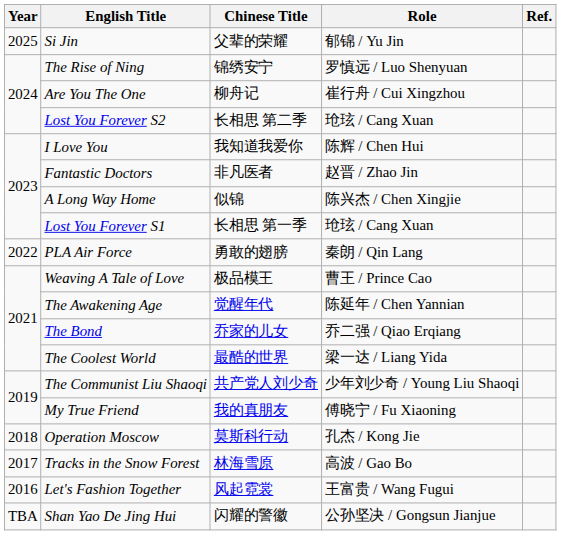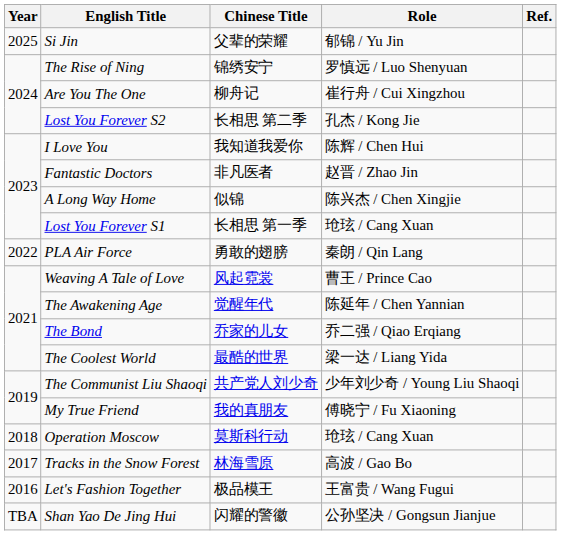 <table class="wikitable">
 <tr>
 <th>Year</th>
 <th>English Title</th>
 <th>Chinese Title</th>
 <th>Role</th>
 <th>Ref.</th>
 </tr>
 <tr>
 <td>2025</td>
 <td><em>Si Jin</em></td>
 <td>父辈的荣耀</td>
 <td>郁锦 / Yu Jin</td>
 <td></td>
 </tr>
 <tr>
 <td rowspan="3">2024</td>
 <td><em>The Rise of Ning</em></td>
 <td>锦绣安宁</td>
 <td>罗慎远 / Luo Shenyuan</td>
 <td></td>
 </tr>
 <tr>
 <td><em>Are You The One</em></td>
 <td>柳舟记</td>
 <td>崔行舟 / Cui Xingzhou</td>
 <td></td>
 </tr>
 <tr>
 <td><em><a href='#'>Lost You Forever</a> S2</em></td>
 <td>长相思 第二季</td>
-<td>玱玹 / Cang Xuan</td>
+<td>孔杰 / Kong Jie</td>
 <td></td>
 </tr>
 <tr>
 <td rowspan="4">2023</td>
 <td><em>I Love You</em></td>
 <td>我知道我爱你</td>
 <td>陈辉 / Chen Hui</td>
 <td></td>
 </tr>
 <tr>
 <td><em>Fantastic Doctors</em></td>
 <td>非凡医者</td>
 <td>赵晋 / Zhao Jin</td>
 <td></td>
 </tr>
 <tr>
 <td><em>A Long Way Home</em></td>
 <td>似锦</td>
 <td>陈兴杰 / Chen Xingjie</td>
 <td></td>
 </tr>
 <tr>
 <td><em><a href='#'>Lost You Forever</a> S1</em></td>
 <td>长相思 第一季</td>
 <td>玱玹 / Cang Xuan</td>
 <td></td>
 </tr>
 <tr>
 <td>2022</td>
 <td><em>PLA Air Force</em></td>
 <td>勇敢的翅膀</td>
 <td>秦朗 / Qin Lang</td>
 <td></td>
 </tr>
 <tr>
 <td rowspan="4">2021</td>
 <td><em>Weaving A Tale of Love</em></td>
-<td>极品模王</td>
+<td><a href='#'>风起霓裳</a></td>
 <td>曹王 / Prince Cao</td>
 <td></td>
 </tr>
 <tr>
 <td><em>The Awakening Age</em></td>
 <td><a href='#'>觉醒年代</a></td>
 <td>陈延年 / Chen Yannian</td>
 <td></td>
 </tr>
 <tr>
 <td><a href='#'><em>The Bond</em></a></td>
 <td><a href='#'>乔家的儿女</a></td>
 <td>乔二强 / Qiao Erqiang</td>
 <td></td>
 </tr>
 <tr>
 <td><em>The Coolest World</em></td>
 <td><a href='#'>最酷的世界</a></td>
 <td>梁一达 / Liang Yida</td>
 <td></td>
 </tr>
 <tr>
 <td rowspan="2">2019</td>
 <td><em>The Communist Liu Shaoqi</em></td>
 <td><a href='#'>共产党人刘少奇</a></td>
 <td>少年刘少奇 / Young Liu Shaoqi</td>
 <td></td>
 </tr>
 <tr>
 <td><em>My True Friend</em></td>
 <td><a href='#'>我的真朋友</a></td>
 <td>傅晓宁 / Fu Xiaoning</td>
 <td></td>
 </tr>
 <tr>
 <td>2018</td>
 <td><em>Operation Moscow</em></td>
 <td><a href='#'>莫斯科行动</a></td>
-<td>孔杰 / Kong Jie</td>
+<td>玱玹 / Cang Xuan</td>
 <td></td>
 </tr>
 <tr>
 <td>2017</td>
 <td><em>Tracks in the Snow Forest</em></td>
 <td><a href='#'>林海雪原</a></td>
 <td>高波 / Gao Bo</td>
 <td></td>
 </tr>
 <tr>
 <td>2016</td>
 <td><em>Let's Fashion Together</em></td>
-<td><a href='#'>风起霓裳</a></td>
+<td>极品模王</td>
 <td>王富贵 / Wang Fugui</td>
 <td></td>
 </tr>
 <tr>
 <td>TBA</td>
 <td><em>Shan Yao De Jing Hui</em></td>
 <td>闪耀的警徽</td>
 <td>公孙坚决 / Gongsun Jianjue</td>
 <td></td>
 </tr>
 </table>
